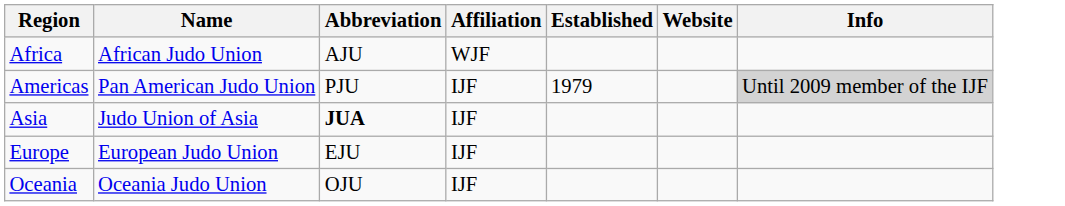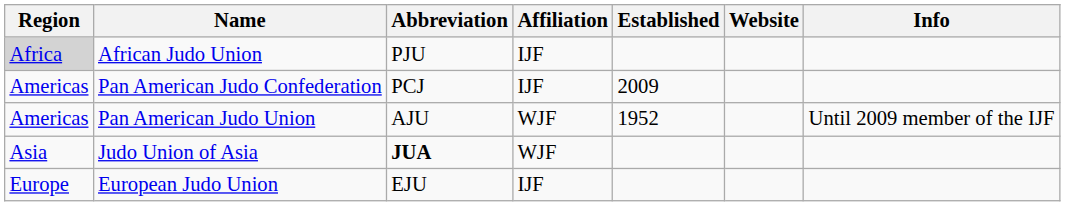 <table class="wikitable sortable">
 <tr>
 <th>Region</th>
 <th>Name</th>
 <th>Abbreviation</th>
 <th>Affiliation</th>
 <th>Established</th>
 <th>Website</th>
 <th>Info</th>
 </tr>
 <tr>
-<td><a href='#'>Africa</a></td>
+<td style="background: lightgrey;"><a href='#'>Africa</a></td>
 <td><a href='#'>African Judo Union</a></td>
-<td>AJU</td>
-<td>WJF</td>
+<td>PJU</td>
+<td>IJF</td>
 <td></td>
 <td></td>
 <td></td>
 </tr>
 <tr>
 <td><a href='#'>Americas</a></td>
+<td><a href='#'>Pan American Judo Confederation</a></td>
+<td>PCJ</td>
+<td>IJF</td>
+<td>2009</td>
+<td></td>
+<td></td>
+</tr>
+<tr>
+<td><a href='#'>Americas</a></td>
 <td><a href='#'>Pan American Judo Union</a></td>
-<td>PJU</td>
-<td>IJF</td>
-<td>1979</td>
+<td>AJU</td>
+<td>WJF</td>
+<td>1952</td>
 <td></td>
-<td style="background: lightgrey;">Until 2009 member of the IJF</td>
+<td>Until 2009 member of the IJF</td>
 </tr>
 <tr>
 <td><a href='#'>Asia</a></td>
 <td><a href='#'>Judo Union of Asia</a></td>
 <td><strong>JUA</strong></td>
-<td>IJF</td>
+<td>WJF</td>
 <td></td>
 <td></td>
 <td></td>
 </tr>
 <tr>
 <td><a href='#'>Europe</a></td>
 <td><a href='#'>European Judo Union</a></td>
 <td>EJU</td>
 <td>IJF</td>
 <td></td>
 <td></td>
 <td></td>
 </tr>
-<tr>
-<td><a href='#'>Oceania</a></td>
-<td><a href='#'>Oceania Judo Union</a></td>
-<td>OJU</td>
-<td>IJF</td>
-<td></td>
-<td></td>
-<td></td>
-</tr>
 </table>
